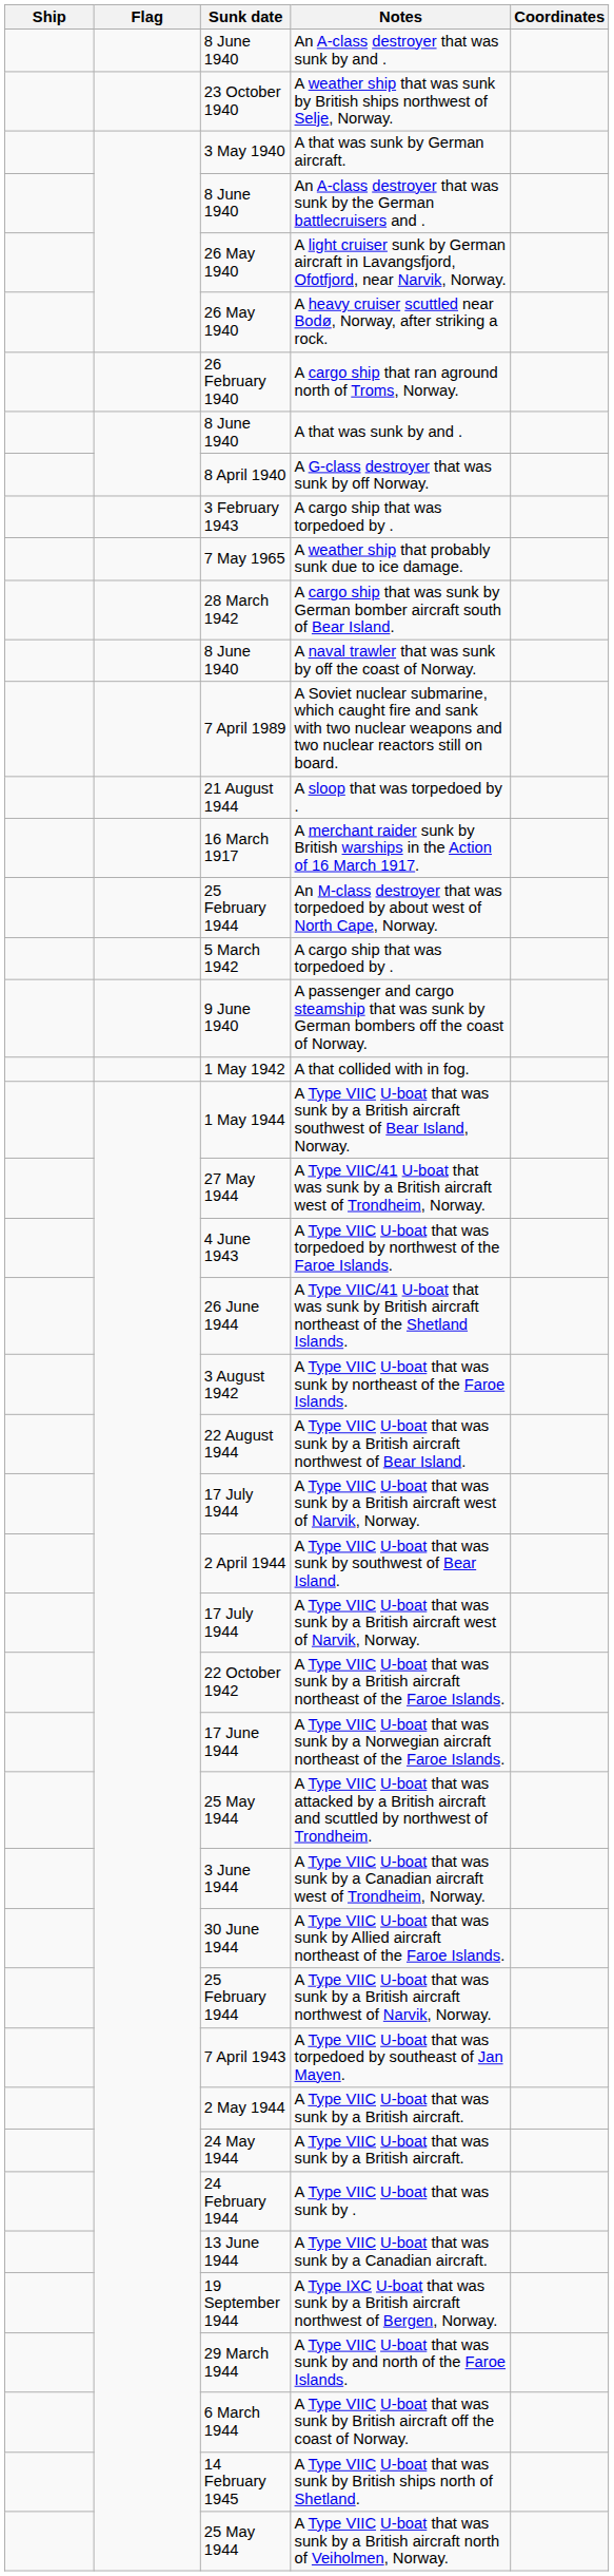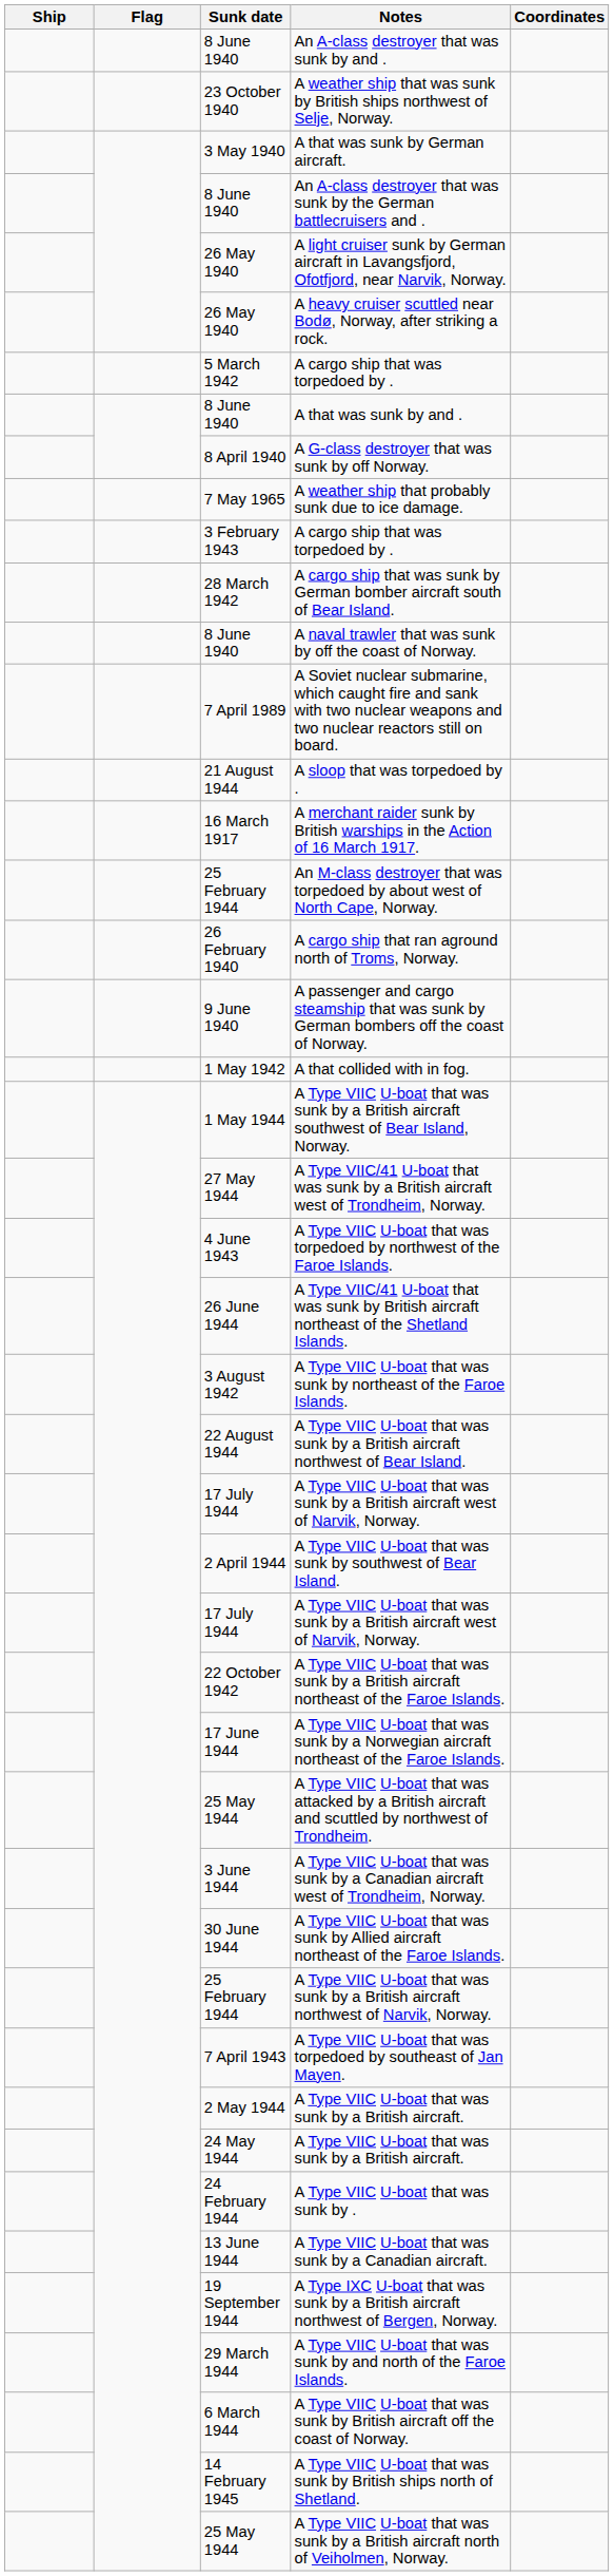 <table class="wikitable sortable" style="width:100%" |>
 <tr>
 <th style="width:15%">Ship</th>
 <th style="width:18%">Flag</th>
 <th style="width:15%">Sunk date</th>
 <th style="width:37%">Notes</th>
 <th style="width:15%">Coordinates</th>
 </tr>
 <tr>
 <td></td>
 <td></td>
 <td>8 June 1940</td>
 <td>An <a href='#'>A-class</a> <a href='#'>destroyer</a> that was sunk by  and .</td>
 <td></td>
 </tr>
 <tr>
 <td></td>
 <td></td>
 <td>23 October 1940</td>
 <td>A <a href='#'>weather ship</a> that was sunk by British ships northwest of <a href='#'>Selje</a>, Norway.</td>
 <td></td>
 </tr>
 <tr>
 <td></td>
 <td rowspan="4"></td>
 <td>3 May 1940</td>
 <td>A  that was sunk by German aircraft.</td>
 <td></td>
 </tr>
 <tr>
 <td></td>
 <td>8 June 1940</td>
 <td>An <a href='#'>A-class</a> <a href='#'>destroyer</a> that was sunk by the German <a href='#'>battlecruisers</a>  and .</td>
 <td></td>
 </tr>
 <tr>
 <td></td>
 <td>26 May 1940</td>
 <td>A  <a href='#'>light cruiser</a> sunk by German aircraft in Lavangsfjord, <a href='#'>Ofotfjord</a>, near <a href='#'>Narvik</a>, Norway.</td>
 <td></td>
 </tr>
 <tr>
 <td></td>
 <td>26 May 1940</td>
 <td>A  <a href='#'>heavy cruiser</a> <a href='#'>scuttled</a> near <a href='#'>Bodø</a>, Norway, after striking a rock.</td>
 <td></td>
 </tr>
 <tr>
 <td></td>
 <td></td>
-<td>26 February 1940</td>
-<td>A <a href='#'>cargo ship</a> that ran aground north of <a href='#'>Troms</a>, Norway.</td>
+<td>5 March 1942</td>
+<td>A cargo ship that was torpedoed by .</td>
 <td></td>
 </tr>
 <tr>
 <td></td>
 <td rowspan="2"></td>
 <td>8 June 1940</td>
 <td>A  that was sunk by  and .</td>
 <td></td>
 </tr>
 <tr>
 <td></td>
 <td>8 April 1940</td>
 <td>A <a href='#'>G-class</a> <a href='#'>destroyer</a> that was sunk by  off Norway.</td>
 <td></td>
 </tr>
 <tr>
 <td></td>
 <td></td>
-<td>3 February 1943</td>
-<td>A cargo ship that was torpedoed by .</td>
+<td>7 May 1965</td>
+<td>A <a href='#'>weather ship</a> that probably sunk due to ice damage.</td>
 <td></td>
 </tr>
 <tr>
 <td></td>
 <td></td>
-<td>7 May 1965</td>
-<td>A <a href='#'>weather ship</a> that probably sunk due to ice damage.</td>
+<td>3 February 1943</td>
+<td>A cargo ship that was torpedoed by .</td>
 <td></td>
 </tr>
 <tr>
 <td></td>
 <td></td>
 <td>28 March 1942</td>
 <td>A <a href='#'>cargo ship</a> that was sunk by German bomber aircraft south of <a href='#'>Bear Island</a>.</td>
 <td></td>
 </tr>
 <tr>
 <td></td>
 <td></td>
 <td>8 June 1940</td>
 <td>A  <a href='#'>naval trawler</a> that was sunk by  off the coast of Norway.</td>
 <td></td>
 </tr>
 <tr>
 <td></td>
 <td></td>
 <td>7 April 1989</td>
 <td>A Soviet nuclear submarine, which caught fire and sank with two nuclear weapons and two nuclear reactors still on board.</td>
 <td></td>
 </tr>
 <tr>
 <td></td>
 <td></td>
 <td>21 August 1944</td>
 <td>A  <a href='#'>sloop</a> that was torpedoed by .</td>
 <td></td>
 </tr>
 <tr>
 <td></td>
 <td></td>
 <td>16 March 1917</td>
 <td>A <a href='#'>merchant raider</a> sunk by British <a href='#'>warships</a> in the <a href='#'>Action of 16 March 1917</a>.</td>
 <td></td>
 </tr>
 <tr>
 <td></td>
 <td></td>
 <td>25 February 1944</td>
 <td>An <a href='#'>M-class</a> <a href='#'>destroyer</a> that was torpedoed by  about  west of <a href='#'>North Cape</a>, Norway.</td>
 <td></td>
 </tr>
 <tr>
 <td></td>
 <td></td>
-<td>5 March 1942</td>
-<td>A cargo ship that was torpedoed by .</td>
+<td>26 February 1940</td>
+<td>A <a href='#'>cargo ship</a> that ran aground north of <a href='#'>Troms</a>, Norway.</td>
 <td></td>
 </tr>
 <tr>
 <td></td>
 <td></td>
 <td>9 June 1940</td>
 <td>A passenger and cargo <a href='#'>steamship</a> that was sunk by German bombers off the coast of Norway.</td>
 <td></td>
 </tr>
 <tr>
 <td></td>
 <td></td>
 <td>1 May 1942</td>
 <td>A  that collided with  in fog.</td>
 <td></td>
 </tr>
 <tr>
 <td></td>
 <td rowspan="25"></td>
 <td>1 May 1944</td>
 <td>A <a href='#'>Type VIIC</a> <a href='#'>U-boat</a> that was sunk by a British aircraft southwest of <a href='#'>Bear Island</a>, Norway.</td>
 <td></td>
 </tr>
 <tr>
 <td></td>
 <td>27 May 1944</td>
 <td>A <a href='#'>Type VIIC/41</a> <a href='#'>U-boat</a> that was sunk by a British aircraft west of <a href='#'>Trondheim</a>, Norway.</td>
 <td></td>
 </tr>
 <tr>
 <td></td>
 <td>4 June 1943</td>
 <td>A <a href='#'>Type VIIC</a> <a href='#'>U-boat</a> that was torpedoed by  northwest of the <a href='#'>Faroe Islands</a>.</td>
 <td></td>
 </tr>
 <tr>
 <td></td>
 <td>26 June 1944</td>
 <td>A <a href='#'>Type VIIC/41</a> <a href='#'>U-boat</a> that was sunk by British aircraft northeast of the <a href='#'>Shetland Islands</a>.</td>
 <td></td>
 </tr>
 <tr>
 <td></td>
 <td>3 August 1942</td>
 <td>A <a href='#'>Type VIIC</a> <a href='#'>U-boat</a> that was sunk by  northeast of the <a href='#'>Faroe Islands</a>.</td>
 <td></td>
 </tr>
 <tr>
 <td></td>
 <td>22 August 1944</td>
 <td>A <a href='#'>Type VIIC</a> <a href='#'>U-boat</a> that was sunk by a British aircraft northwest of <a href='#'>Bear Island</a>.</td>
 <td></td>
 </tr>
 <tr>
 <td></td>
 <td>17 July 1944</td>
 <td>A <a href='#'>Type VIIC</a> <a href='#'>U-boat</a> that was sunk by a British aircraft west of <a href='#'>Narvik</a>, Norway.</td>
 <td></td>
 </tr>
 <tr>
 <td></td>
 <td>2 April 1944</td>
 <td>A <a href='#'>Type VIIC</a> <a href='#'>U-boat</a> that was sunk by  southwest of <a href='#'>Bear Island</a>.</td>
 <td></td>
 </tr>
 <tr>
 <td></td>
 <td>17 July 1944</td>
 <td>A <a href='#'>Type VIIC</a> <a href='#'>U-boat</a> that was sunk by a British aircraft west of <a href='#'>Narvik</a>, Norway.</td>
 <td></td>
 </tr>
 <tr>
 <td></td>
 <td>22 October 1942</td>
 <td>A <a href='#'>Type VIIC</a> <a href='#'>U-boat</a> that was sunk by a British aircraft northeast of the <a href='#'>Faroe Islands</a>.</td>
 <td></td>
 </tr>
 <tr>
 <td></td>
 <td>17 June 1944</td>
 <td>A <a href='#'>Type VIIC</a> <a href='#'>U-boat</a> that was sunk by a Norwegian aircraft northeast of the <a href='#'>Faroe Islands</a>.</td>
 <td></td>
 </tr>
 <tr>
 <td></td>
 <td>25 May 1944</td>
 <td>A <a href='#'>Type VIIC</a> <a href='#'>U-boat</a> that was attacked by a British aircraft and scuttled by  northwest of <a href='#'>Trondheim</a>.</td>
 <td></td>
 </tr>
 <tr>
 <td></td>
 <td>3 June 1944</td>
 <td>A <a href='#'>Type VIIC</a> <a href='#'>U-boat</a> that was sunk by a Canadian aircraft west of <a href='#'>Trondheim</a>, Norway.</td>
 <td></td>
 </tr>
 <tr>
 <td></td>
 <td>30 June 1944</td>
 <td>A <a href='#'>Type VIIC</a> <a href='#'>U-boat</a> that was sunk by Allied aircraft northeast of the <a href='#'>Faroe Islands</a>.</td>
 <td></td>
 </tr>
 <tr>
 <td></td>
 <td>25 February 1944</td>
 <td>A <a href='#'>Type VIIC</a> <a href='#'>U-boat</a> that was sunk by a British aircraft northwest of <a href='#'>Narvik</a>, Norway.</td>
 <td></td>
 </tr>
 <tr>
 <td></td>
 <td>7 April 1943</td>
 <td>A <a href='#'>Type VIIC</a> <a href='#'>U-boat</a> that was torpedoed by  southeast of <a href='#'>Jan Mayen</a>.</td>
 <td></td>
 </tr>
 <tr>
 <td></td>
 <td>2 May 1944</td>
 <td>A <a href='#'>Type VIIC</a> <a href='#'>U-boat</a> that was sunk by a British aircraft.</td>
 <td></td>
 </tr>
 <tr>
 <td></td>
 <td>24 May 1944</td>
 <td>A <a href='#'>Type VIIC</a> <a href='#'>U-boat</a> that was sunk by a British aircraft.</td>
 <td></td>
 </tr>
 <tr>
 <td></td>
 <td>24 February 1944</td>
 <td>A <a href='#'>Type VIIC</a> <a href='#'>U-boat</a> that was sunk by .</td>
 <td></td>
 </tr>
 <tr>
 <td></td>
 <td>13 June 1944</td>
 <td>A <a href='#'>Type VIIC</a> <a href='#'>U-boat</a> that was sunk by a Canadian aircraft.</td>
 <td></td>
 </tr>
 <tr>
 <td></td>
 <td>19 September 1944</td>
 <td>A <a href='#'>Type IXC</a> <a href='#'>U-boat</a> that was sunk by a British aircraft northwest of <a href='#'>Bergen</a>, Norway.</td>
 <td></td>
 </tr>
 <tr>
 <td></td>
 <td>29 March 1944</td>
 <td>A <a href='#'>Type VIIC</a> <a href='#'>U-boat</a> that was sunk by  and   north of the <a href='#'>Faroe Islands</a>.</td>
 <td></td>
 </tr>
 <tr>
 <td></td>
 <td>6 March 1944</td>
 <td>A <a href='#'>Type VIIC</a> <a href='#'>U-boat</a> that was sunk by British aircraft off the coast of Norway.</td>
 <td></td>
 </tr>
 <tr>
 <td></td>
 <td>14 February 1945</td>
 <td>A <a href='#'>Type VIIC</a> <a href='#'>U-boat</a> that was sunk by British ships north of <a href='#'>Shetland</a>.</td>
 <td></td>
 </tr>
 <tr>
 <td></td>
 <td>25 May 1944</td>
 <td>A <a href='#'>Type VIIC</a> <a href='#'>U-boat</a> that was sunk by a British aircraft north of <a href='#'>Veiholmen</a>, Norway.</td>
 <td></td>
 </tr>
 </table>
